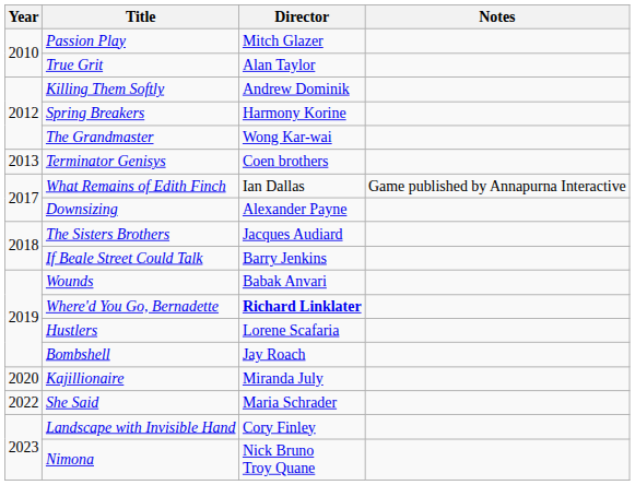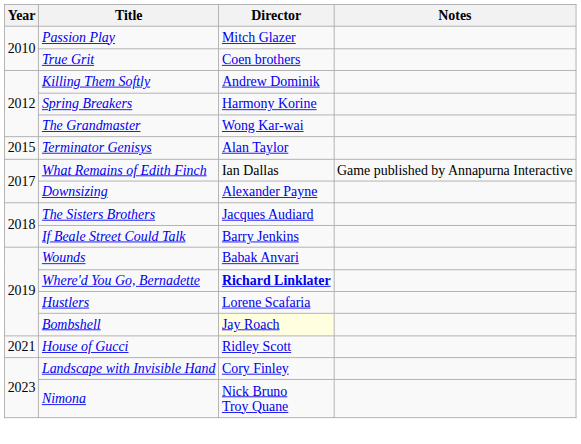 <table class="wikitable">
 <tr>
 <th>Year</th>
 <th>Title</th>
 <th>Director</th>
 <th>Notes</th>
 </tr>
 <tr>
 <td rowspan=2>2010</td>
 <td><em><a href='#'>Passion Play</a></em></td>
 <td><a href='#'>Mitch Glazer</a></td>
 <td></td>
 </tr>
 <tr>
 <td><em><a href='#'>True Grit</a></em></td>
-<td><a href='#'>Alan Taylor</a></td>
+<td><a href='#'>Coen brothers</a></td>
 <td></td>
 </tr>
 <tr>
 <td rowspan=3>2012</td>
 <td><em><a href='#'>Killing Them Softly</a></em></td>
 <td><a href='#'>Andrew Dominik</a></td>
 <td></td>
 </tr>
 <tr>
 <td><em><a href='#'>Spring Breakers</a></em></td>
 <td><a href='#'>Harmony Korine</a></td>
 <td></td>
 </tr>
 <tr>
 <td><em><a href='#'>The Grandmaster</a></em></td>
 <td><a href='#'>Wong Kar-wai</a></td>
 <td></td>
 </tr>
 <tr>
-<td>2013</td>
+<td>2015</td>
 <td><em><a href='#'>Terminator Genisys</a></em></td>
-<td><a href='#'>Coen brothers</a></td>
+<td><a href='#'>Alan Taylor</a></td>
 <td></td>
 </tr>
 <tr>
 <td rowspan="2">2017</td>
 <td><em><a href='#'>What Remains of Edith Finch</a></em></td>
 <td>Ian Dallas</td>
 <td>Game published by Annapurna Interactive</td>
 </tr>
 <tr>
 <td><em><a href='#'>Downsizing</a></em></td>
 <td><a href='#'>Alexander Payne</a></td>
 <td></td>
 </tr>
 <tr>
 <td rowspan="2">2018</td>
 <td><em><a href='#'>The Sisters Brothers</a></em></td>
 <td><a href='#'>Jacques Audiard</a></td>
 <td></td>
 </tr>
 <tr>
 <td><em><a href='#'>If Beale Street Could Talk</a></em></td>
 <td><a href='#'>Barry Jenkins</a></td>
 <td></td>
 </tr>
 <tr>
 <td rowspan="4">2019</td>
 <td><em><a href='#'>Wounds</a></em></td>
 <td><a href='#'>Babak Anvari</a></td>
 <td></td>
 </tr>
 <tr>
 <td><em><a href='#'>Where'd You Go, Bernadette</a></em></td>
 <td><strong><a href='#'>Richard Linklater</a></strong></td>
 <td></td>
 </tr>
 <tr>
 <td><em><a href='#'>Hustlers</a></em></td>
 <td><a href='#'>Lorene Scafaria</a></td>
 <td></td>
 </tr>
 <tr>
 <td><em><a href='#'>Bombshell</a></em></td>
-<td><a href='#'>Jay Roach</a></td>
+<td style="background: lightyellow;"><a href='#'>Jay Roach</a></td>
 <td></td>
 </tr>
 <tr>
-<td>2020</td>
-<td><em><a href='#'>Kajillionaire</a></em></td>
-<td><a href='#'>Miranda July</a></td>
-<td></td>
-</tr>
-<tr>
-<td>2022</td>
-<td><em><a href='#'>She Said</a></em></td>
-<td><a href='#'>Maria Schrader</a></td>
+<td>2021</td>
+<td><em><a href='#'>House of Gucci</a></em></td>
+<td><a href='#'>Ridley Scott</a></td>
 <td></td>
 </tr>
 <tr>
 <td rowspan="2">2023</td>
 <td><em><a href='#'>Landscape with Invisible Hand</a></em></td>
 <td><a href='#'>Cory Finley</a></td>
 <td></td>
 </tr>
 <tr>
 <td><em><a href='#'>Nimona</a></em></td>
 <td><a href='#'>Nick Bruno<br>Troy Quane</a></td>
 <td></td>
 </tr>
 </table>
